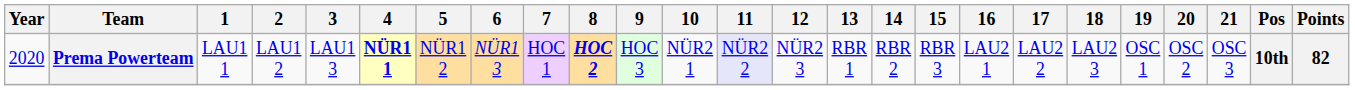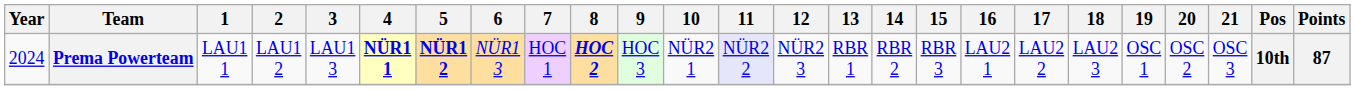 <table class="wikitable" style="text-align:center; font-size:85%">
 <tr>
 <th>Year</th>
 <th>Team</th>
 <th>1</th>
 <th>2</th>
 <th>3</th>
 <th>4</th>
 <th>5</th>
 <th>6</th>
 <th>7</th>
 <th>8</th>
 <th>9</th>
 <th>10</th>
 <th>11</th>
 <th>12</th>
 <th>13</th>
 <th>14</th>
 <th>15</th>
 <th>16</th>
 <th>17</th>
 <th>18</th>
 <th>19</th>
 <th>20</th>
 <th>21</th>
 <th>Pos</th>
 <th>Points</th>
 </tr>
 <tr>
-<td><a href='#'>2020</a></td>
+<td><a href='#'>2024</a></td>
 <th nowrap><a href='#'>Prema Powerteam</a></th>
 <td><a href='#'>LAU1<br>1</a></td>
 <td><a href='#'>LAU1<br>2</a></td>
 <td><a href='#'>LAU1<br>3</a></td>
 <td style="background:#FFFFBF"><strong><a href='#'>NÜR1<br>1</a></strong><br></td>
-<td style="background:#FFDF9F"><a href='#'>NÜR1<br>2</a><br></td>
+<td style="background:#FFDF9F"><strong><a href='#'>NÜR1<br>2</a><br></strong></td>
 <td style="background:#FFDF9F"><em><a href='#'>NÜR1<br>3</a></em><br></td>
 <td style="background:#EFCFFF"><a href='#'>HOC<br>1</a><br></td>
 <td style="background:#FFDF9F"><strong><em><a href='#'>HOC<br>2</a></em></strong><br></td>
 <td style="background:#DFFFDF"><a href='#'>HOC<br>3</a><br></td>
 <td><a href='#'>NÜR2<br>1</a></td>
 <td style="background: lavender;"><a href='#'>NÜR2<br>2</a></td>
 <td><a href='#'>NÜR2<br>3</a></td>
 <td><a href='#'>RBR<br>1</a></td>
 <td><a href='#'>RBR<br>2</a></td>
 <td><a href='#'>RBR<br>3</a></td>
 <td><a href='#'>LAU2<br>1</a></td>
 <td><a href='#'>LAU2<br>2</a></td>
 <td><a href='#'>LAU2<br>3</a></td>
 <td><a href='#'>OSC<br>1</a></td>
 <td><a href='#'>OSC<br>2</a></td>
 <td><a href='#'>OSC<br>3</a></td>
 <th>10th</th>
-<th>82</th>
+<th>87</th>
 </tr>
 <tr>
 </tr>
 </table>
